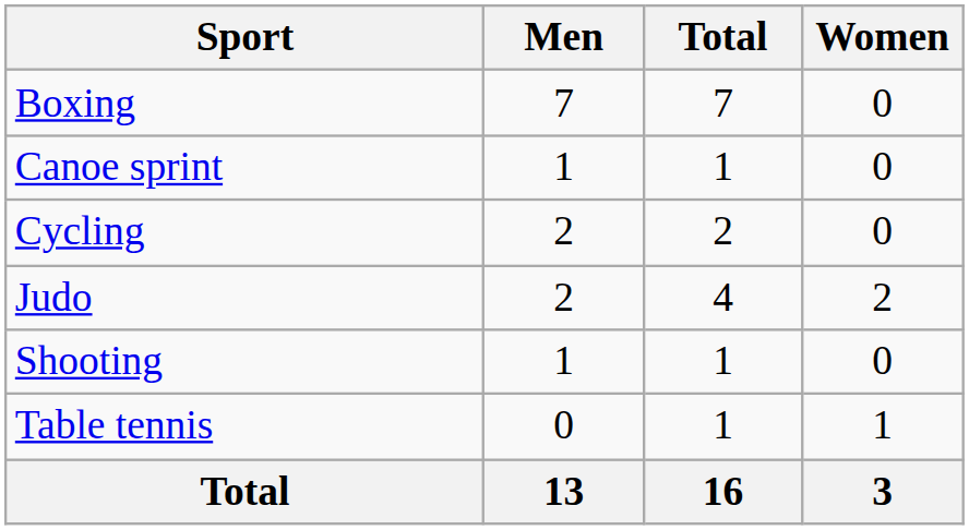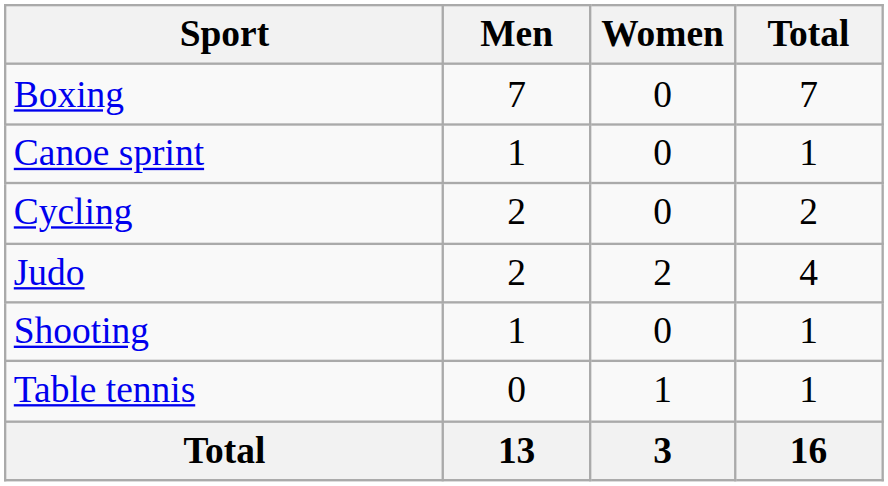 <table class="wikitable sortable" style="text-align:center;">
 <tr>
 <th width=180>Sport</th>
 <th width=55 data-sort-type=number>Men</th>
+<th width=55 data-sort-type=number>Women</th>
 <th width=55>Total</th>
-<th width=55 data-sort-type=number>Women</th>
 </tr>
 <tr>
 <td align=left><a href='#'>Boxing</a></td>
 <td>7</td>
+<td>0</td>
 <td>7</td>
-<td>0</td>
 </tr>
 <tr>
 <td align=left><a href='#'>Canoe sprint</a></td>
 <td>1</td>
+<td>0</td>
 <td>1</td>
-<td>0</td>
 </tr>
 <tr>
 <td align=left><a href='#'>Cycling</a></td>
 <td>2</td>
+<td>0</td>
 <td>2</td>
-<td>0</td>
 </tr>
 <tr>
 <td align=left><a href='#'>Judo</a></td>
 <td>2</td>
+<td>2</td>
 <td>4</td>
-<td>2</td>
 </tr>
 <tr>
 <td align=left><a href='#'>Shooting</a></td>
 <td>1</td>
+<td>0</td>
 <td>1</td>
-<td>0</td>
 </tr>
 <tr>
 <td align=left><a href='#'>Table tennis</a></td>
 <td>0</td>
 <td>1</td>
 <td>1</td>
 </tr>
 <tr>
 <th>Total</th>
 <th>13</th>
+<th>3</th>
 <th>16</th>
-<th>3</th>
 </tr>
 </table>
